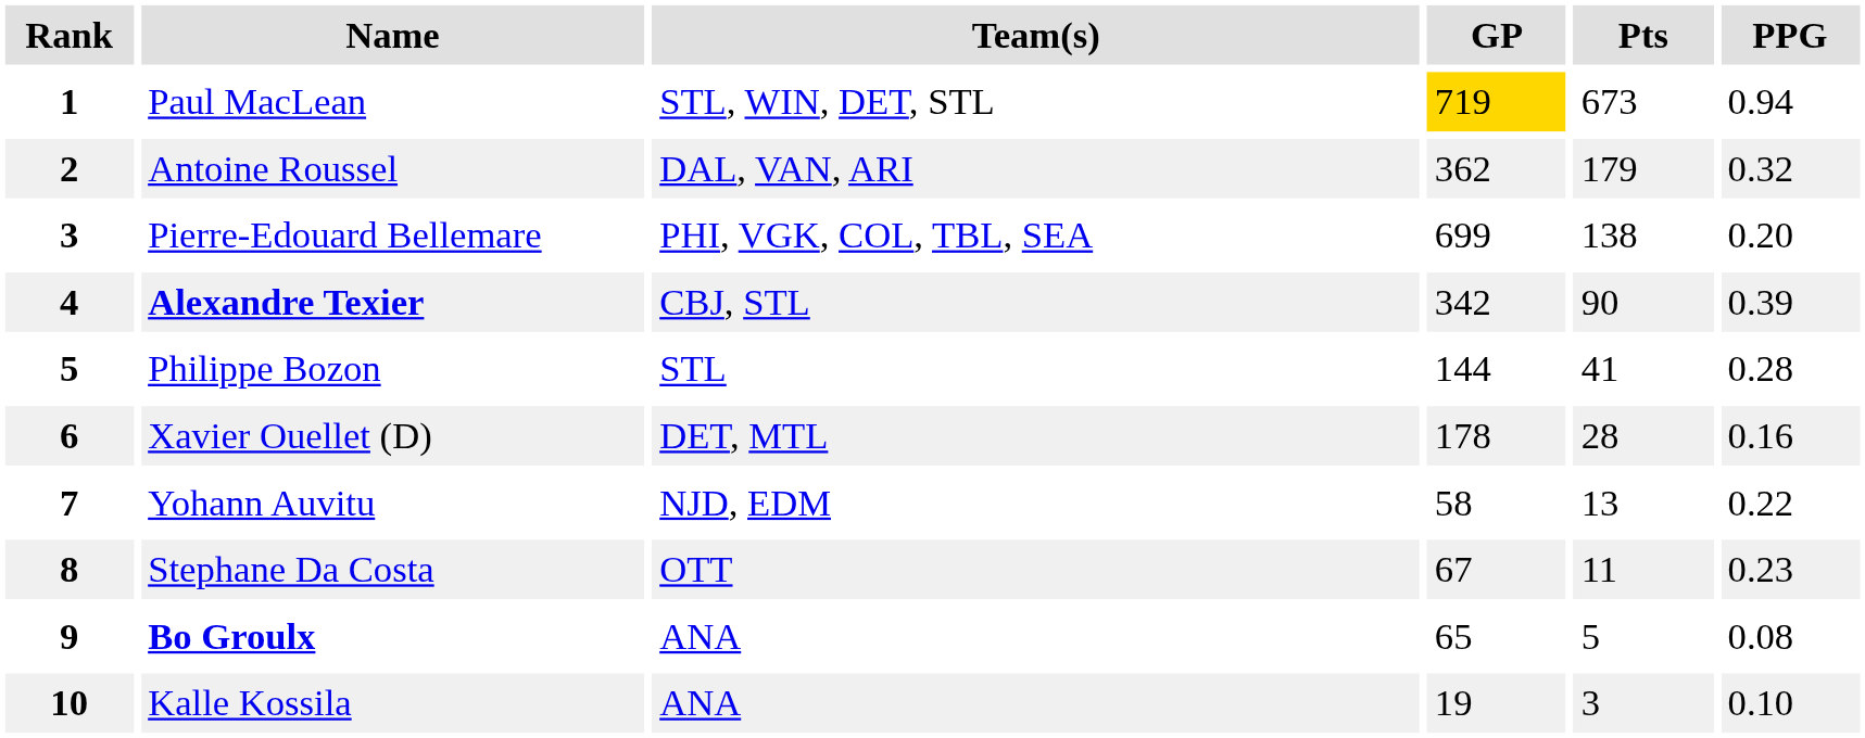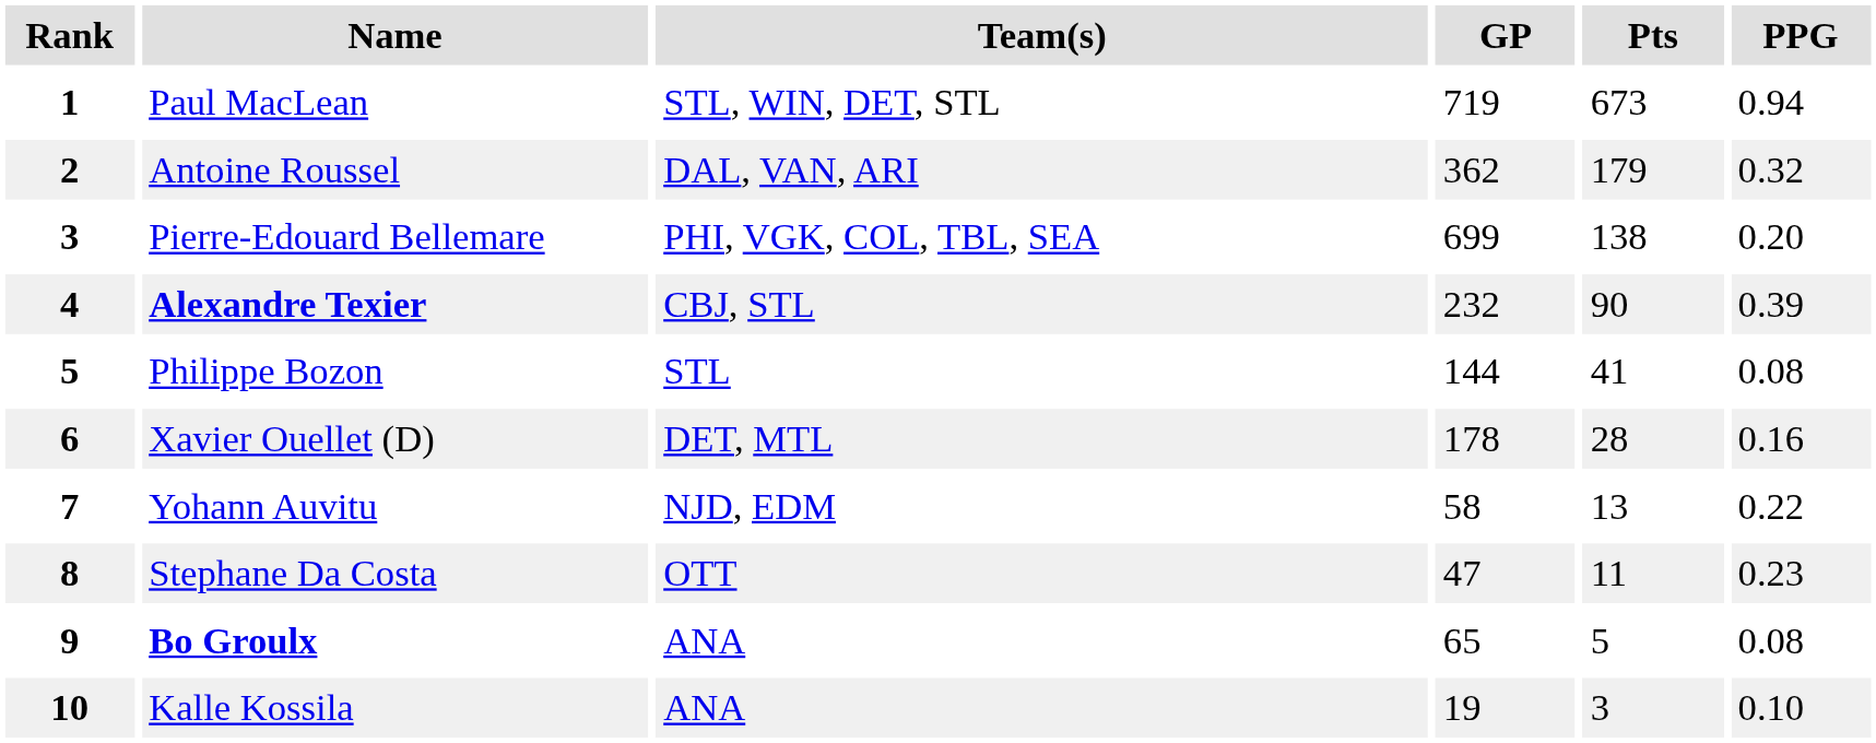 <table id="Table3" cellspacing="3" cellpadding="3" style="font-size:95%;">
 <tr style="text-align:center; background:#e0e0e0">
 <th style="width:3em;">Rank</th>
 <th style="width:13em;">Name</th>
 <th style="width:20em;">Team(s)</th>
 <th style="width:3.3em;">GP</th>
 <th style="width:3.3em;">Pts</th>
 <th style="width:3.3em;">PPG</th>
 </tr>
 <tr>
 <th>1</th>
 <td><a href='#'>Paul MacLean</a></td>
 <td><a href='#'>STL</a>, <a href='#'>WIN</a>, <a href='#'>DET</a>, STL</td>
-<td style="background: gold;">719</td>
+<td>719</td>
 <td>673</td>
 <td>0.94</td>
 </tr>
 <tr style="background:#f0f0f0;">
 <th>2</th>
 <td><a href='#'>Antoine Roussel</a></td>
 <td><a href='#'>DAL</a>, <a href='#'>VAN</a>, <a href='#'>ARI</a></td>
 <td>362</td>
 <td>179</td>
 <td>0.32</td>
 </tr>
 <tr>
 <th>3</th>
 <td><a href='#'>Pierre-Edouard Bellemare</a></td>
 <td><a href='#'>PHI</a>, <a href='#'>VGK</a>, <a href='#'>COL</a>, <a href='#'>TBL</a>, <a href='#'>SEA</a></td>
 <td>699</td>
 <td>138</td>
 <td>0.20</td>
 </tr>
 <tr style="background:#f0f0f0;">
 <th>4</th>
 <td><strong><a href='#'>Alexandre Texier</a></strong></td>
 <td><a href='#'>CBJ</a>, <a href='#'>STL</a></td>
-<td>342</td>
+<td>232</td>
 <td>90</td>
 <td>0.39</td>
 </tr>
 <tr>
 <th>5</th>
 <td><a href='#'>Philippe Bozon</a></td>
 <td><a href='#'>STL</a></td>
 <td>144</td>
 <td>41</td>
-<td>0.28</td>
+<td>0.08</td>
 </tr>
 <tr style="background:#f0f0f0;">
 <th>6</th>
 <td><a href='#'>Xavier Ouellet</a> (D)</td>
 <td><a href='#'>DET</a>, <a href='#'>MTL</a></td>
 <td>178</td>
 <td>28</td>
 <td>0.16</td>
 </tr>
 <tr>
 <th>7</th>
 <td><a href='#'>Yohann Auvitu</a></td>
 <td><a href='#'>NJD</a>, <a href='#'>EDM</a></td>
 <td>58</td>
 <td>13</td>
 <td>0.22</td>
 </tr>
 <tr style="background:#f0f0f0;">
 <th>8</th>
 <td><a href='#'>Stephane Da Costa</a></td>
 <td><a href='#'>OTT</a></td>
-<td>67</td>
+<td>47</td>
 <td>11</td>
 <td>0.23</td>
 </tr>
 <tr>
 <th>9</th>
 <td><strong><a href='#'>Bo Groulx</a></strong></td>
 <td><a href='#'>ANA</a></td>
 <td>65</td>
 <td>5</td>
 <td>0.08</td>
 </tr>
 <tr style="background:#f0f0f0;">
 <th>10</th>
 <td><a href='#'>Kalle Kossila</a></td>
 <td><a href='#'>ANA</a></td>
 <td>19</td>
 <td>3</td>
 <td>0.10</td>
 </tr>
 </table>
